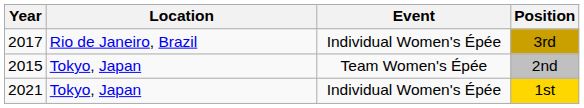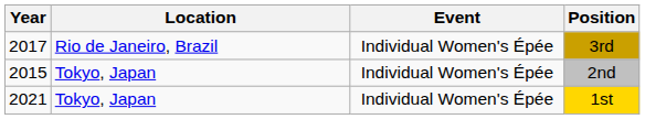 <table class="wikitable" style="text-align:center;">
 <tr>
 <th>Year</th>
 <th style="width:17em">Location</th>
 <th style="width:12em">Event</th>
 <th>Position</th>
 </tr>
 <tr>
 <td>2017</td>
 <td rowspan="1" align="left"> <a href='#'>Rio de Janeiro</a>, <a href='#'>Brazil</a></td>
 <td>Individual Women's Épée</td>
 <td bgcolor="caramel">3rd</td>
 </tr>
 <tr>
 <td>2015</td>
 <td rowspan="1" align="left"> <a href='#'>Tokyo</a>, <a href='#'>Japan</a></td>
-<td>Team Women's Épée</td>
+<td>Individual Women's Épée</td>
 <td bgcolor="silver">2nd</td>
 </tr>
 <tr>
 <td>2021</td>
 <td rowspan="1" align="left"> <a href='#'>Tokyo</a>, <a href='#'>Japan</a></td>
 <td>Individual Women's Épée</td>
 <td bgcolor="gold">1st</td>
 </tr>
 </table>
